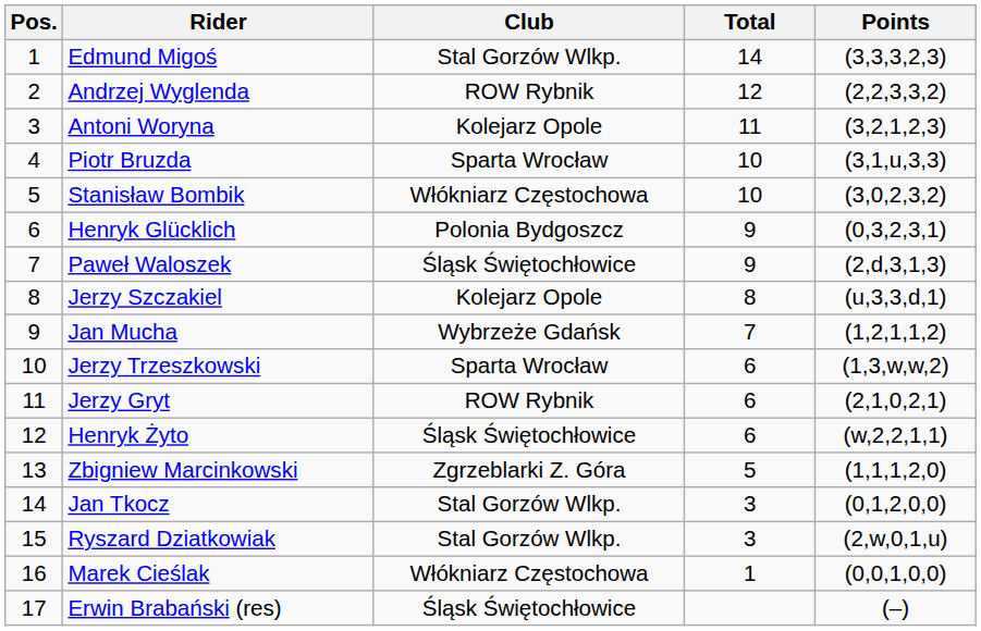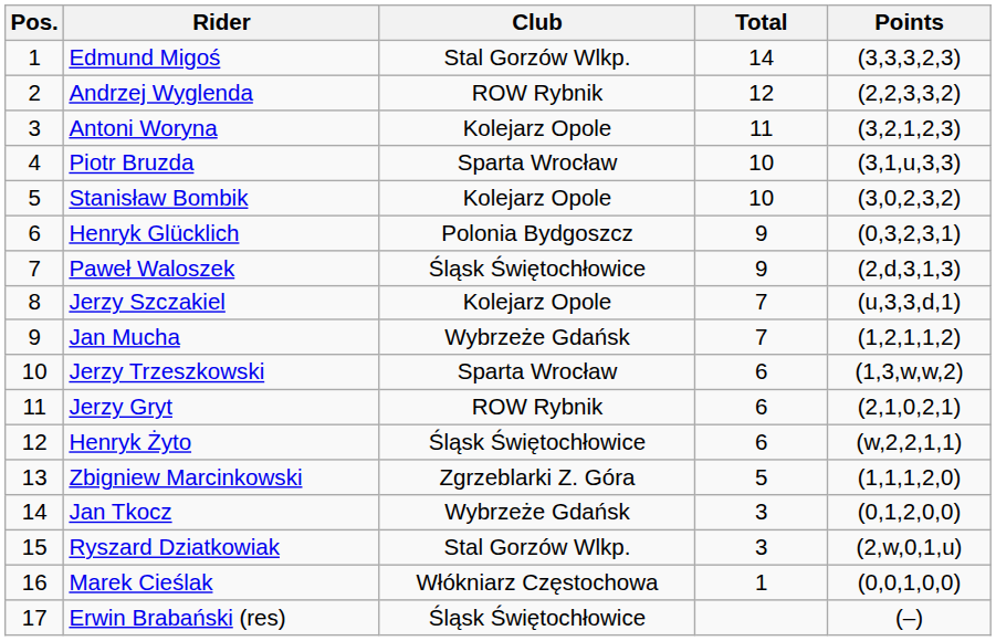 <table class=wikitable style="font-size:93%;">
 <tr>
 <th width=25px>Pos.</th>
 <th width=200px>Rider</th>
 <th width=200px>Club</th>
 <th width=80px>Total</th>
 <th width=100px>Points</th>
 </tr>
 <tr align=center>
 <td>1</td>
 <td align=left><a href='#'>Edmund Migoś</a></td>
 <td>Stal Gorzów Wlkp.</td>
 <td>14</td>
 <td>(3,3,3,2,3)</td>
 </tr>
 <tr align=center>
 <td>2</td>
 <td align=left><a href='#'>Andrzej Wyglenda</a></td>
 <td>ROW Rybnik</td>
 <td>12</td>
 <td>(2,2,3,3,2)</td>
 </tr>
 <tr align=center>
 <td>3</td>
 <td align=left><a href='#'>Antoni Woryna</a></td>
 <td>Kolejarz Opole</td>
 <td>11</td>
 <td>(3,2,1,2,3)</td>
 </tr>
 <tr align=center>
 <td>4</td>
 <td align=left><a href='#'>Piotr Bruzda</a></td>
 <td>Sparta Wrocław</td>
 <td>10</td>
 <td>(3,1,u,3,3)</td>
 </tr>
 <tr align=center>
 <td>5</td>
 <td align=left><a href='#'>Stanisław Bombik</a></td>
-<td>Włókniarz Częstochowa</td>
+<td>Kolejarz Opole</td>
 <td>10</td>
 <td>(3,0,2,3,2)</td>
 </tr>
 <tr align=center>
 <td>6</td>
 <td align=left><a href='#'>Henryk Glücklich</a></td>
 <td>Polonia Bydgoszcz</td>
 <td>9</td>
 <td>(0,3,2,3,1)</td>
 </tr>
 <tr align=center>
 <td>7</td>
 <td align=left><a href='#'>Paweł Waloszek</a></td>
 <td>Śląsk Świętochłowice</td>
 <td>9</td>
 <td>(2,d,3,1,3)</td>
 </tr>
 <tr align=center>
 <td>8</td>
 <td align=left><a href='#'>Jerzy Szczakiel</a></td>
 <td>Kolejarz Opole</td>
-<td>8</td>
+<td>7</td>
 <td>(u,3,3,d,1)</td>
 </tr>
 <tr align=center>
 <td>9</td>
 <td align=left><a href='#'>Jan Mucha</a></td>
 <td>Wybrzeże Gdańsk</td>
 <td>7</td>
 <td>(1,2,1,1,2)</td>
 </tr>
 <tr align=center>
 <td>10</td>
 <td align=left><a href='#'>Jerzy Trzeszkowski</a></td>
 <td>Sparta Wrocław</td>
 <td>6</td>
 <td>(1,3,w,w,2)</td>
 </tr>
 <tr align=center>
 <td>11</td>
 <td align=left><a href='#'>Jerzy Gryt</a></td>
 <td>ROW Rybnik</td>
 <td>6</td>
 <td>(2,1,0,2,1)</td>
 </tr>
 <tr align=center>
 <td>12</td>
 <td align=left><a href='#'>Henryk Żyto</a></td>
 <td>Śląsk Świętochłowice</td>
 <td>6</td>
 <td>(w,2,2,1,1)</td>
 </tr>
 <tr align=center>
 <td>13</td>
 <td align=left><a href='#'>Zbigniew Marcinkowski</a></td>
 <td>Zgrzeblarki Z. Góra</td>
 <td>5</td>
 <td>(1,1,1,2,0)</td>
 </tr>
 <tr align=center>
 <td>14</td>
 <td align=left><a href='#'>Jan Tkocz</a></td>
-<td>Stal Gorzów Wlkp.</td>
+<td>Wybrzeże Gdańsk</td>
 <td>3</td>
 <td>(0,1,2,0,0)</td>
 </tr>
 <tr align=center>
 <td>15</td>
 <td align=left><a href='#'>Ryszard Dziatkowiak</a></td>
 <td>Stal Gorzów Wlkp.</td>
 <td>3</td>
 <td>(2,w,0,1,u)</td>
 </tr>
 <tr align=center>
 <td>16</td>
 <td align=left><a href='#'>Marek Cieślak</a></td>
 <td>Włókniarz Częstochowa</td>
 <td>1</td>
 <td>(0,0,1,0,0)</td>
 </tr>
 <tr align=center>
 <td>17</td>
 <td align=left><a href='#'>Erwin Brabański</a> (res)</td>
 <td>Śląsk Świętochłowice</td>
 <td></td>
 <td>(–)</td>
 </tr>
 </table>
